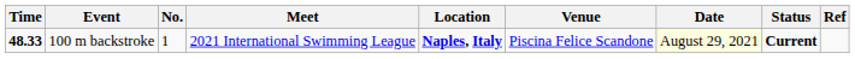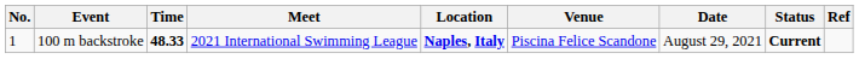 <table class="wikitable">
 <tr>
+<th>No.</th>
+<th>Event</th>
 <th>Time</th>
-<th>Event</th>
-<th>No.</th>
 <th>Meet</th>
 <th>Location</th>
 <th>Venue</th>
 <th>Date</th>
 <th>Status</th>
 <th>Ref</th>
 </tr>
 <tr>
+<td>1</td>
+<td>100 m backstroke</td>
 <td style="text-align:center;"><strong>48.33</strong></td>
-<td>100 m backstroke</td>
-<td>1</td>
 <td><a href='#'>2021 International Swimming League</a></td>
 <td><strong><a href='#'>Naples</a>, <a href='#'>Italy</a></strong></td>
 <td><a href='#'>Piscina Felice Scandone</a></td>
-<td style="background: lightyellow;">August 29, 2021</td>
+<td>August 29, 2021</td>
 <td style="text-align:center;"><strong>Current</strong></td>
 <td style="text-align:center;"></td>
 </tr>
 </table>
